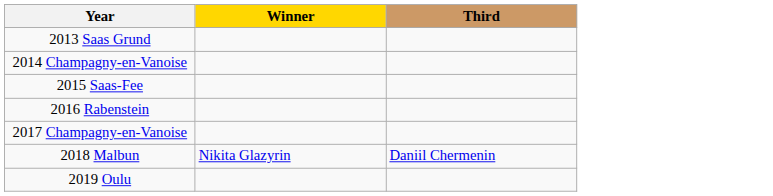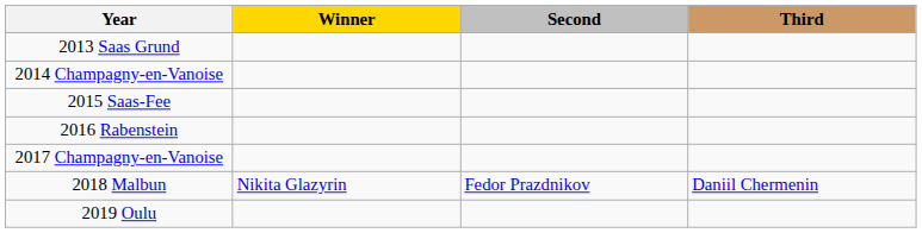 <table class="wikitable">
 <tr>
 <th width = "200">Year</th>
 <th width = "200" style="background: gold;">Winner</th>
+<th width = "200" style="background: silver;">Second</th>
 <th width = "200" style="background: #cc9966;">Third</th>
 </tr>
 <tr>
 <td align="center">2013 <a href='#'>Saas Grund</a></td>
+<td></td>
 <td></td>
 <td></td>
 </tr>
 <tr>
 <td align="center">2014 <a href='#'>Champagny-en-Vanoise</a></td>
 <td></td>
 <td></td>
+<td></td>
 </tr>
 <tr>
 <td align="center">2015 <a href='#'>Saas-Fee</a></td>
+<td></td>
 <td></td>
 <td></td>
 </tr>
 <tr>
 <td align="center">2016 <a href='#'>Rabenstein</a></td>
 <td></td>
 <td></td>
+<td></td>
 </tr>
 <tr>
 <td align="center">2017 <a href='#'>Champagny-en-Vanoise</a></td>
+<td></td>
 <td></td>
 <td></td>
 </tr>
 <tr>
 <td align="center">2018 <a href='#'>Malbun</a></td>
 <td> <a href='#'>Nikita Glazyrin</a></td>
+<td> <a href='#'>Fedor Prazdnikov</a></td>
 <td> <a href='#'>Daniil Chermenin</a></td>
 </tr>
 <tr>
 <td align="center">2019 <a href='#'>Oulu</a></td>
 <td></td>
 <td></td>
+<td></td>
 </tr>
 </table>
